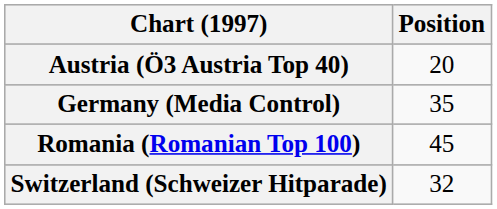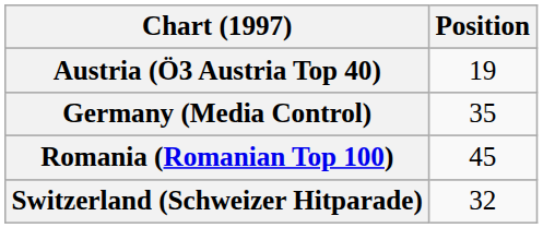 <table class="wikitable sortable plainrowheaders" style="text-align:center">
 <tr>
 <th>Chart (1997)</th>
 <th>Position</th>
 </tr>
 <tr>
 <th scope="row">Austria (Ö3 Austria Top 40)</th>
-<td>20</td>
+<td>19</td>
 </tr>
 <tr>
 <th scope="row">Germany (Media Control)</th>
 <td>35</td>
 </tr>
 <tr>
 <th scope="row">Romania (<a href='#'>Romanian Top 100</a>)</th>
 <td>45</td>
 </tr>
 <tr>
 <th scope="row">Switzerland (Schweizer Hitparade)</th>
 <td>32</td>
 </tr>
 </table>
